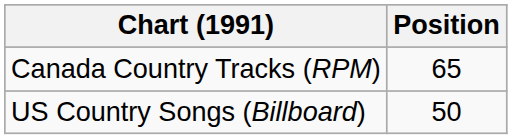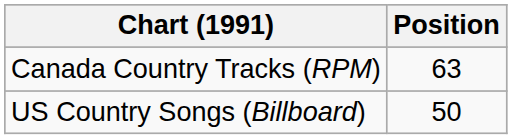 <table class="wikitable sortable">
 <tr>
 <th>Chart (1991)</th>
 <th>Position</th>
 </tr>
 <tr>
 <td>Canada Country Tracks (<em>RPM</em>)</td>
-<td align="center">65</td>
+<td align="center">63</td>
 </tr>
 <tr>
 <td>US Country Songs (<em>Billboard</em>)</td>
 <td align="center">50</td>
 </tr>
 </table>
